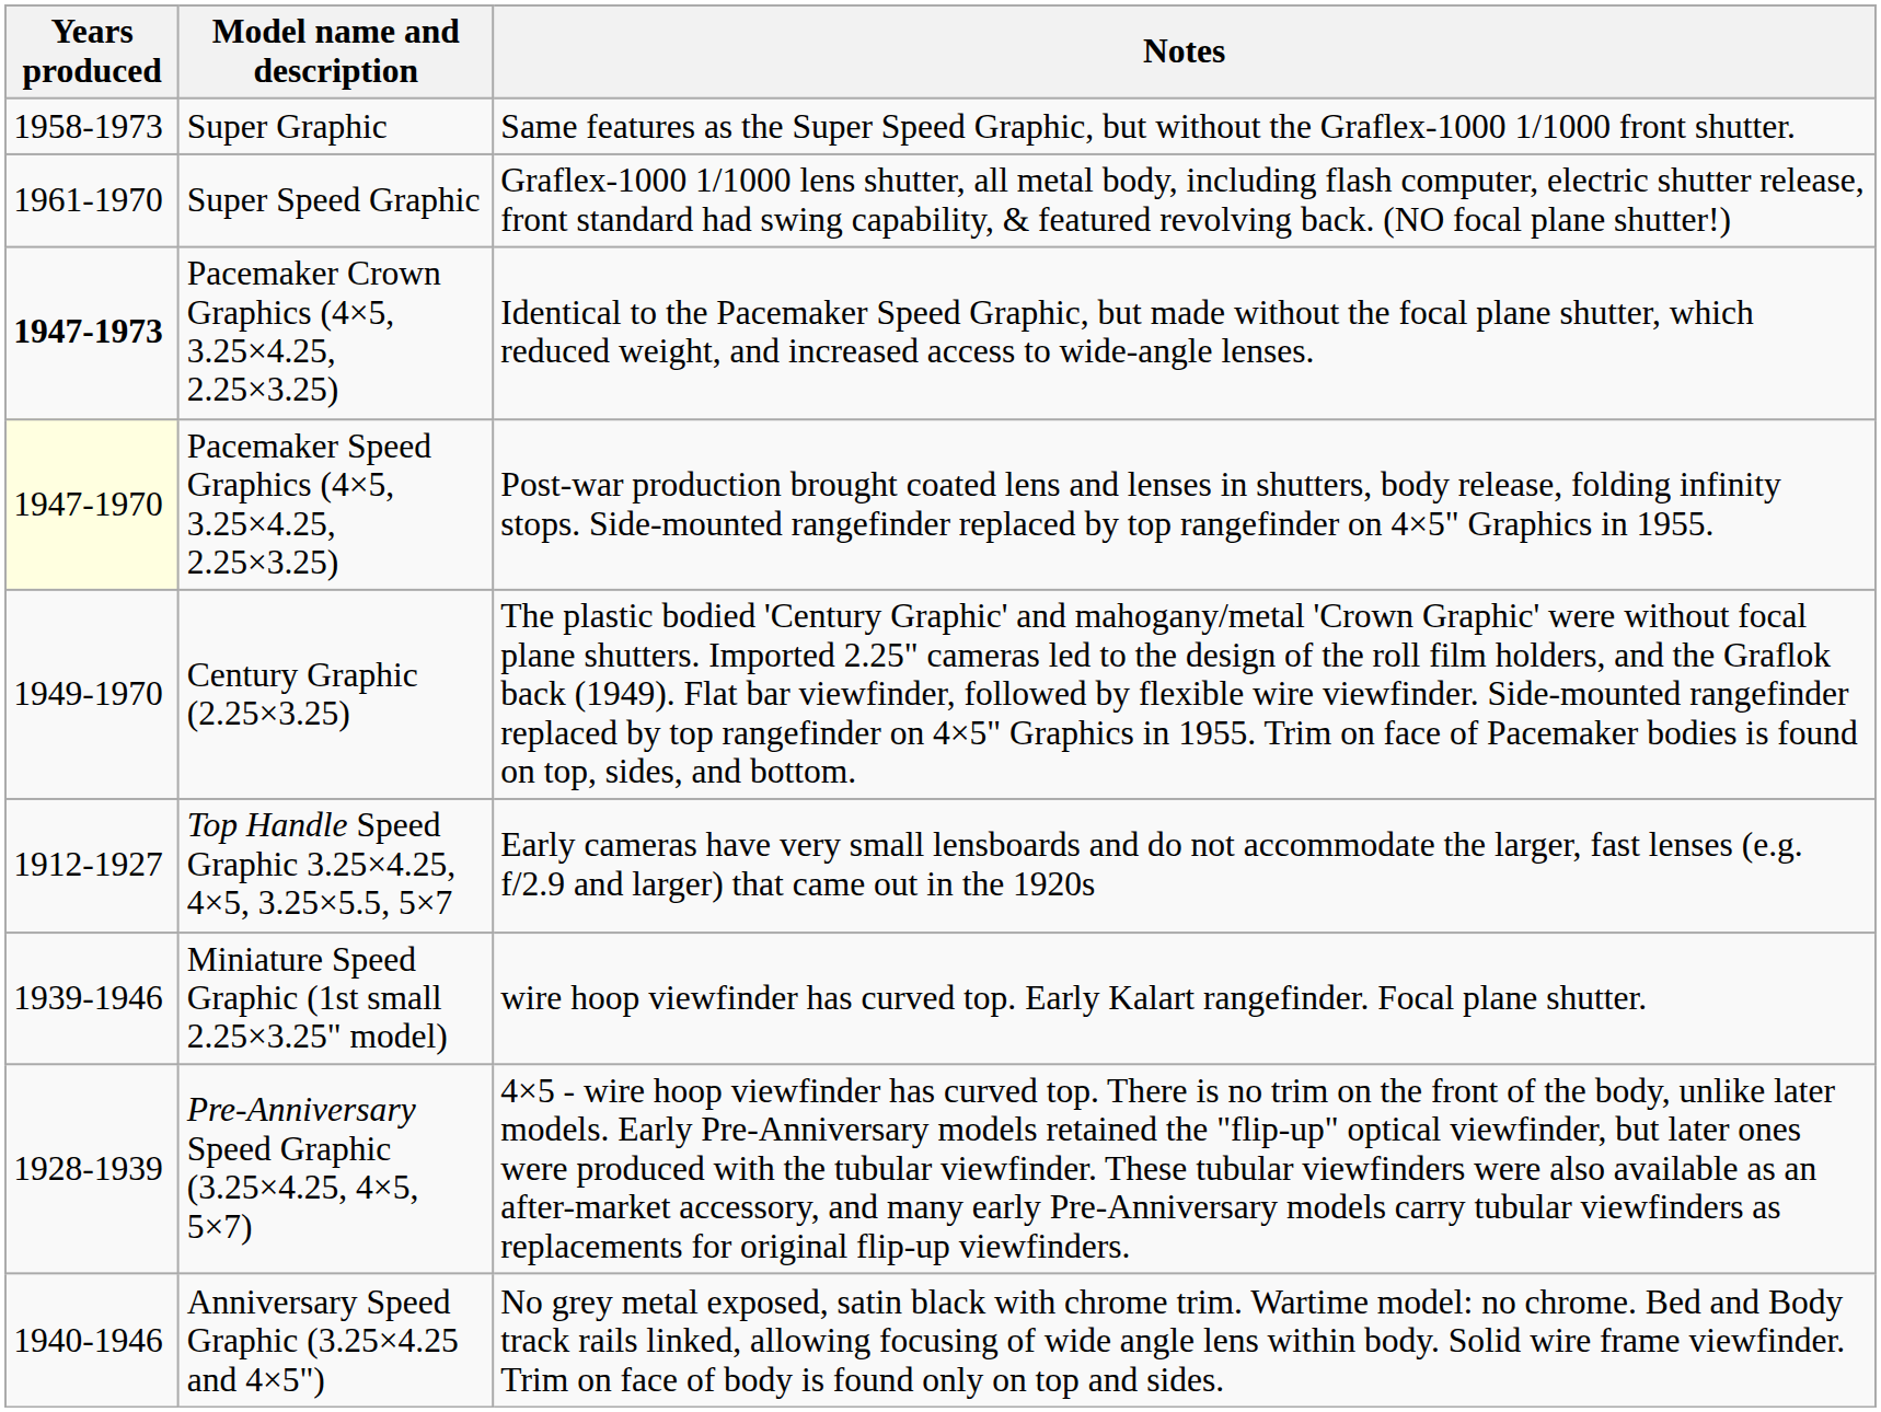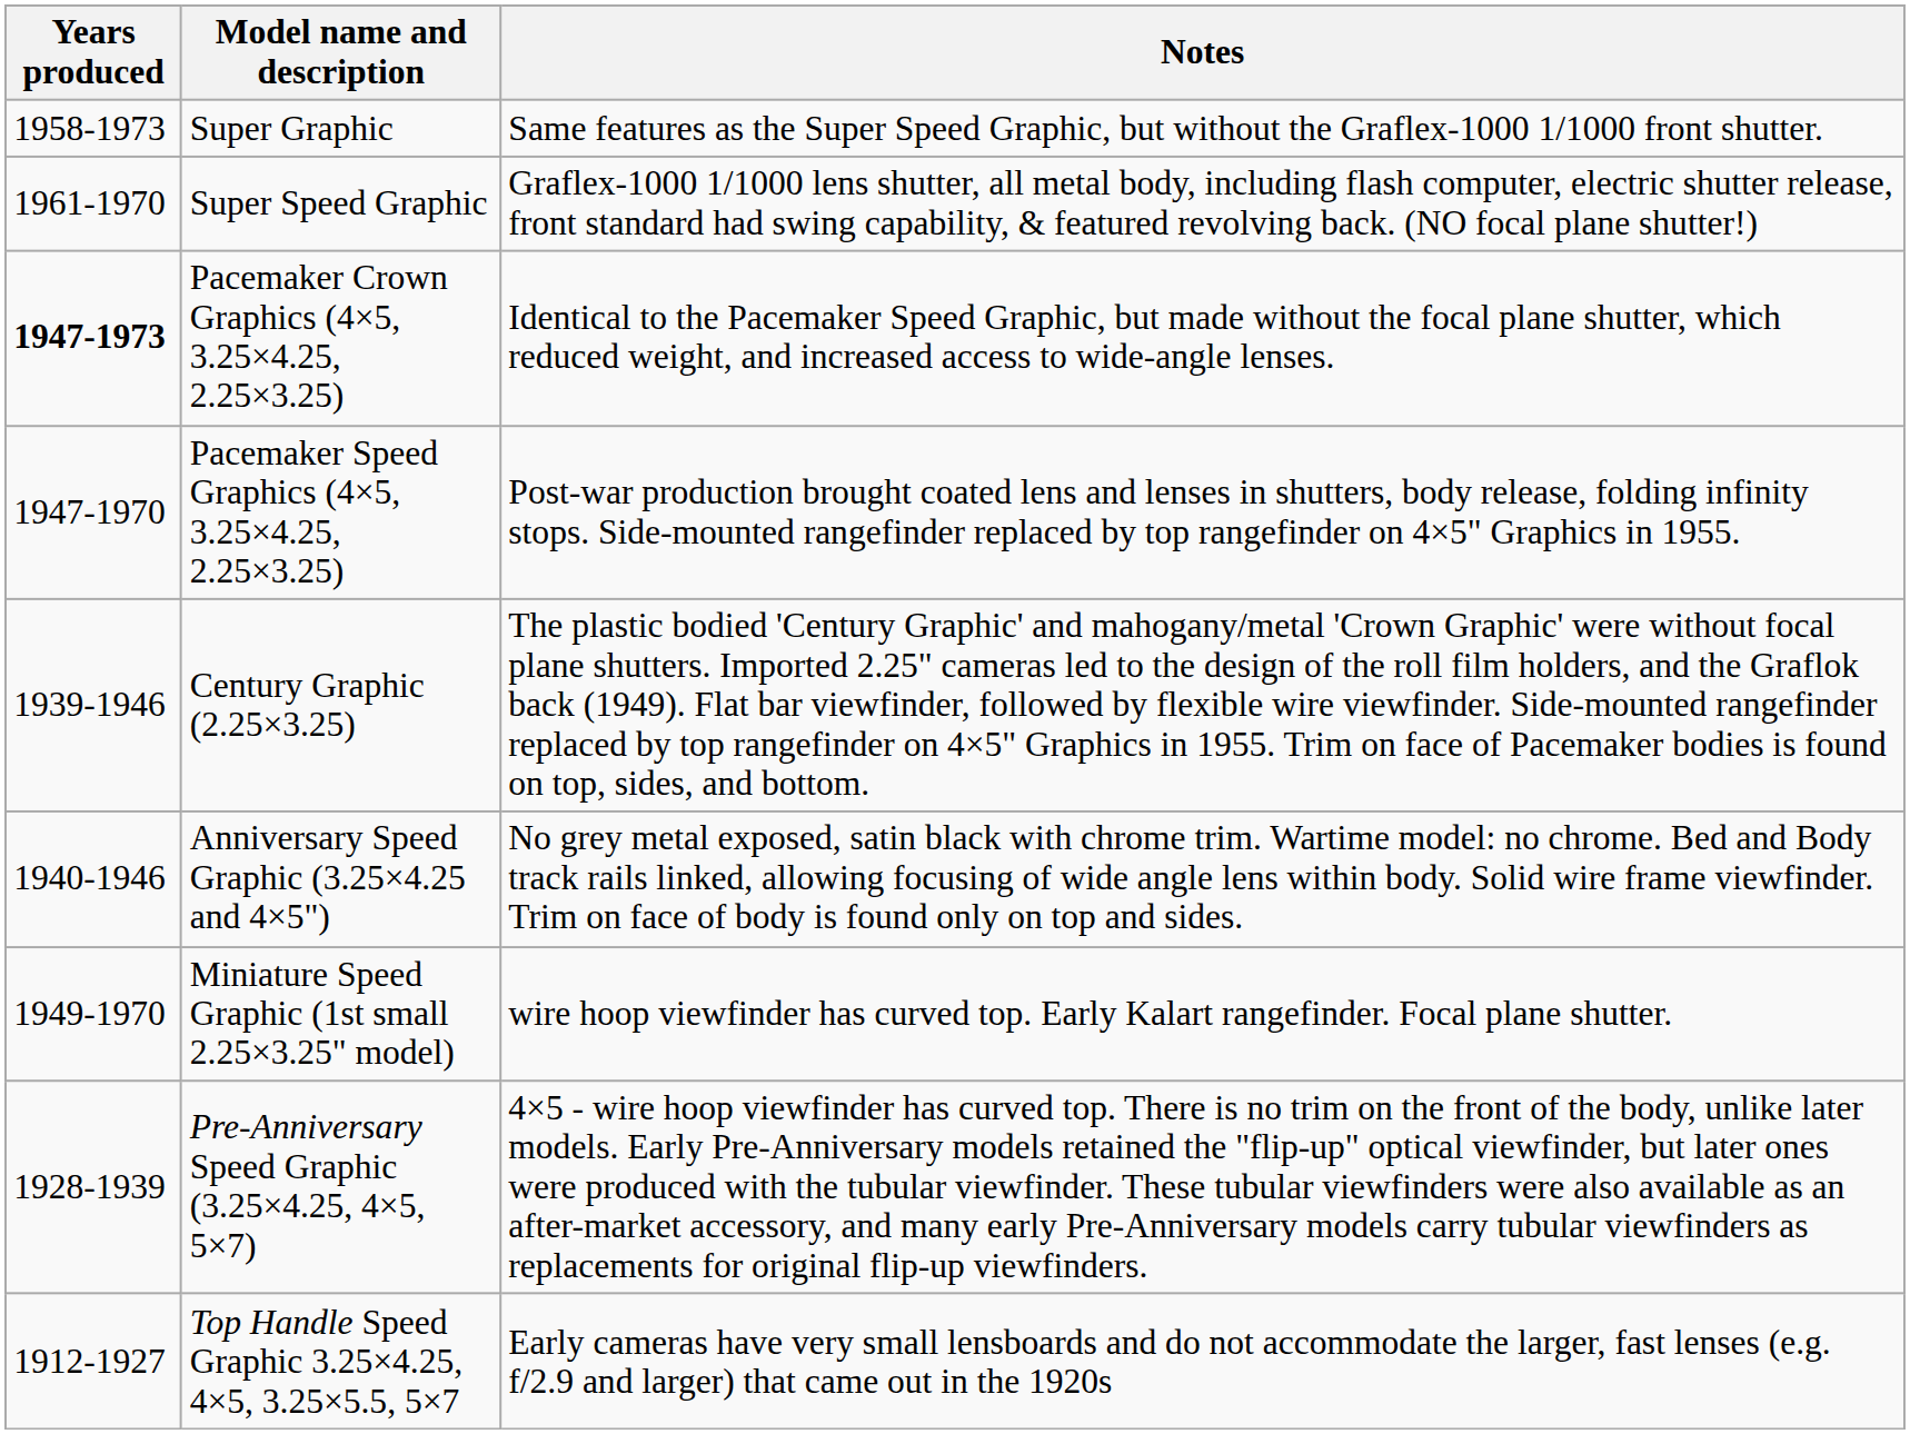 <table class="wikitable">
 <tr>
 <th>Years produced</th>
 <th>Model name and description</th>
 <th align="left">Notes</th>
 </tr>
 <tr>
 <td>1958-1973</td>
 <td>Super Graphic</td>
 <td>Same features as the Super Speed Graphic, but without the Graflex-1000 1/1000 front shutter.</td>
 </tr>
 <tr>
 <td>1961-1970</td>
 <td>Super Speed Graphic</td>
 <td>Graflex-1000 1/1000 lens shutter, all metal body, including flash computer, electric shutter release, front standard had swing capability, & featured revolving back.  (NO focal plane shutter!)</td>
 </tr>
 <tr>
 <td><strong>1947-1973</strong></td>
 <td>Pacemaker Crown Graphics (4×5, 3.25×4.25, 2.25×3.25)</td>
 <td>Identical to the Pacemaker Speed Graphic, but made without the focal plane shutter, which reduced weight, and increased access to wide-angle lenses.</td>
 </tr>
 <tr>
-<td style="background: lightyellow;">1947-1970</td>
+<td>1947-1970</td>
 <td>Pacemaker Speed Graphics (4×5, 3.25×4.25, 2.25×3.25)</td>
 <td>Post-war production brought coated lens and lenses in shutters, body release, folding infinity stops. Side-mounted rangefinder replaced by top rangefinder on 4×5" Graphics in 1955.</td>
 </tr>
 <tr>
-<td>1949-1970</td>
+<td>1939-1946</td>
 <td>Century Graphic (2.25×3.25)</td>
 <td>The plastic bodied 'Century Graphic' and mahogany/metal 'Crown Graphic' were without focal plane shutters.  Imported 2.25" cameras led to the design of the roll film holders, and the Graflok back (1949).  Flat bar viewfinder, followed by flexible wire viewfinder. Side-mounted rangefinder replaced by top rangefinder on 4×5" Graphics in 1955. Trim on face of Pacemaker bodies is found on top, sides, and bottom.</td>
 </tr>
 <tr>
-<td>1912-1927</td>
-<td><em>Top Handle</em> Speed Graphic  3.25×4.25, 4×5, 3.25×5.5, 5×7</td>
-<td>Early cameras have very small lensboards and do not accommodate the larger, fast lenses (e.g. f/2.9 and larger) that came out in the 1920s</td>
+<td>1940-1946</td>
+<td>Anniversary Speed Graphic (3.25×4.25 and 4×5")</td>
+<td>No grey metal exposed, satin black with chrome trim. Wartime model: no chrome.  Bed and Body track rails linked, allowing focusing of wide angle lens within body. Solid wire frame viewfinder. Trim on face of body is found only on top and sides.</td>
 </tr>
 <tr>
-<td>1939-1946</td>
+<td>1949-1970</td>
 <td>Miniature Speed Graphic (1st small 2.25×3.25" model)</td>
 <td>wire hoop viewfinder has curved top. Early Kalart rangefinder. Focal plane shutter.</td>
 </tr>
 <tr>
 <td>1928-1939</td>
 <td><em>Pre-Anniversary</em> Speed Graphic (3.25×4.25, 4×5, 5×7)</td>
 <td>4×5 - wire hoop viewfinder has curved top. There is no trim on the front of the body, unlike later models. Early Pre-Anniversary models retained the "flip-up" optical viewfinder, but later ones were produced with the tubular viewfinder. These tubular viewfinders were also available as an after-market accessory, and many early Pre-Anniversary models carry tubular viewfinders as replacements for original flip-up viewfinders.</td>
 </tr>
 <tr>
-<td>1940-1946</td>
-<td>Anniversary Speed Graphic (3.25×4.25 and 4×5")</td>
-<td>No grey metal exposed, satin black with chrome trim. Wartime model: no chrome.  Bed and Body track rails linked, allowing focusing of wide angle lens within body. Solid wire frame viewfinder. Trim on face of body is found only on top and sides.</td>
+<td>1912-1927</td>
+<td><em>Top Handle</em> Speed Graphic  3.25×4.25, 4×5, 3.25×5.5, 5×7</td>
+<td>Early cameras have very small lensboards and do not accommodate the larger, fast lenses (e.g. f/2.9 and larger) that came out in the 1920s</td>
 </tr>
 </table>
